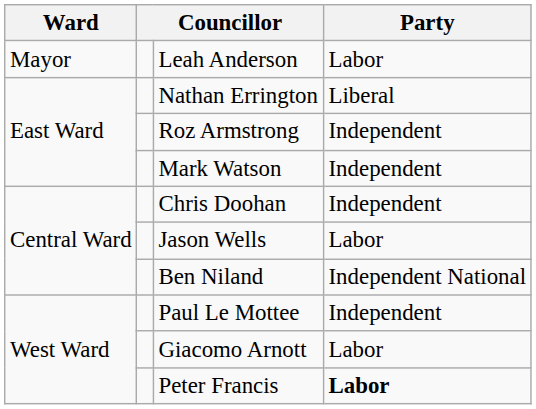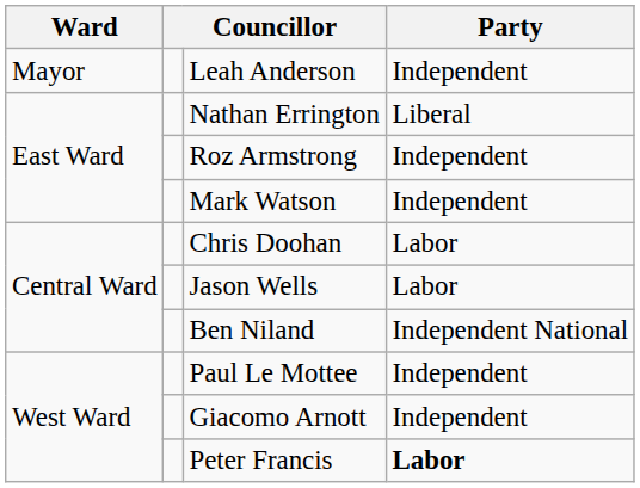 <table class="wikitable">
 <tr>
 <th>Ward</th>
 <th colspan="2">Councillor</th>
 <th>Party</th>
 </tr>
 <tr>
 <td>Mayor</td>
 <td> </td>
 <td>Leah Anderson</td>
-<td>Labor</td>
+<td>Independent</td>
 </tr>
 <tr>
 <td rowspan="3">East Ward</td>
 <td> </td>
 <td>Nathan Errington</td>
 <td>Liberal</td>
 </tr>
 <tr>
 <td> </td>
 <td>Roz Armstrong</td>
 <td>Independent</td>
 </tr>
 <tr>
 <td> </td>
 <td>Mark Watson</td>
 <td>Independent</td>
 </tr>
 <tr>
 <td rowspan="3">Central Ward</td>
 <td> </td>
 <td>Chris Doohan</td>
-<td>Independent</td>
+<td>Labor</td>
 </tr>
 <tr>
 <td> </td>
 <td>Jason Wells</td>
 <td>Labor</td>
 </tr>
 <tr>
 <td> </td>
 <td>Ben Niland</td>
 <td>Independent National</td>
 </tr>
 <tr>
 <td rowspan="3">West Ward</td>
 <td> </td>
 <td>Paul Le Mottee</td>
 <td>Independent</td>
 </tr>
 <tr>
 <td> </td>
 <td>Giacomo Arnott</td>
-<td>Labor</td>
+<td>Independent</td>
 </tr>
 <tr>
 <td> </td>
 <td>Peter Francis</td>
 <td><strong>Labor</strong></td>
 </tr>
 </table>
